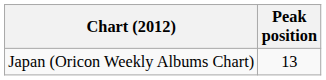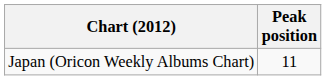 <table class="wikitable sortable" border="1">
 <tr>
 <th>Chart (2012)</th>
 <th>Peak<br>position</th>
 </tr>
 <tr>
 <td>Japan (Oricon Weekly Albums Chart)</td>
-<td align="center">13</td>
+<td align="center">11</td>
 </tr>
 </table>
